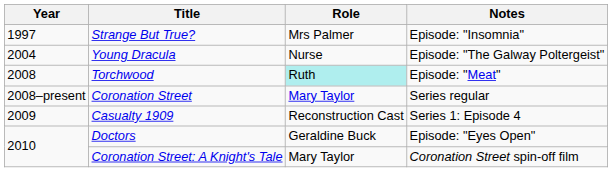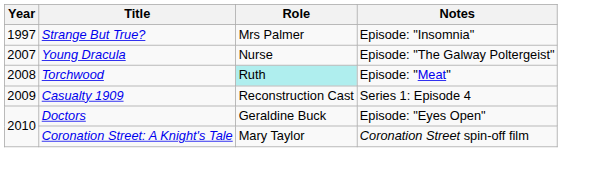 <table class="wikitable">
 <tr>
 <th>Year</th>
 <th>Title</th>
 <th>Role</th>
 <th>Notes</th>
 </tr>
 <tr>
 <td>1997</td>
 <td><em><a href='#'>Strange But True?</a></em></td>
 <td>Mrs Palmer</td>
 <td>Episode: "Insomnia"</td>
 </tr>
 <tr>
-<td>2004</td>
+<td>2007</td>
 <td><em><a href='#'>Young Dracula</a></em></td>
 <td>Nurse</td>
 <td>Episode: "The Galway Poltergeist"</td>
 </tr>
 <tr>
 <td>2008</td>
 <td><em><a href='#'>Torchwood</a></em></td>
 <td style="background: paleturquoise;">Ruth</td>
 <td>Episode: "<a href='#'>Meat</a>"</td>
-</tr>
-<tr>
-<td>2008–present</td>
-<td><em><a href='#'>Coronation Street</a></em></td>
-<td><a href='#'>Mary Taylor</a></td>
-<td>Series regular</td>
 </tr>
 <tr>
 <td>2009</td>
 <td><em><a href='#'>Casualty 1909</a></em></td>
 <td>Reconstruction Cast</td>
 <td>Series 1: Episode 4</td>
 </tr>
 <tr>
 <td rowspan="2">2010</td>
 <td><em><a href='#'>Doctors</a></em></td>
 <td>Geraldine Buck</td>
 <td>Episode: "Eyes Open"</td>
 </tr>
 <tr>
 <td><em><a href='#'>Coronation Street: A Knight's Tale</a></em></td>
 <td>Mary Taylor</td>
 <td><em>Coronation Street</em> spin-off film</td>
 </tr>
 </table>
